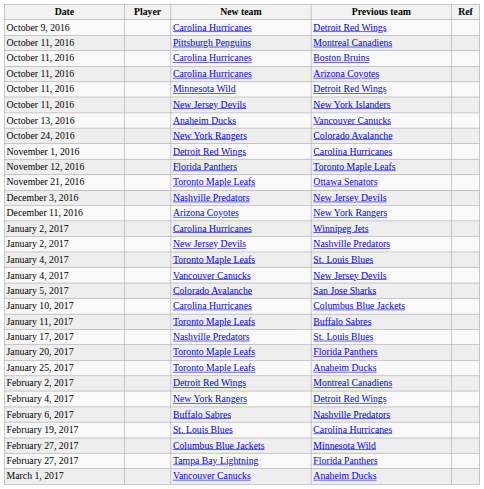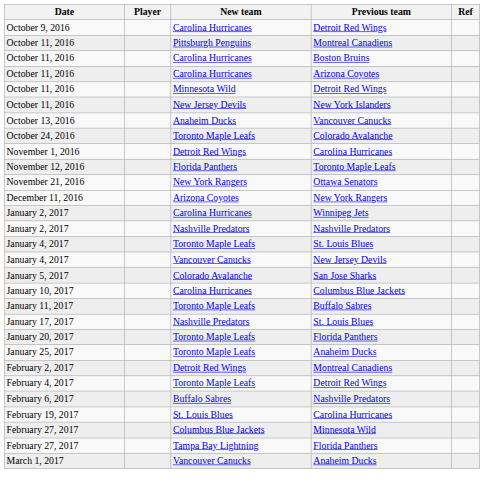 <table class="wikitable sortable" style="border:1px solid #999999; width:780px;">
 <tr>
 <th>Date</th>
 <th>Player</th>
 <th>New team</th>
 <th>Previous team</th>
 <th>Ref</th>
 </tr>
 <tr>
 <td>October 9, 2016</td>
 <td></td>
 <td><a href='#'>Carolina Hurricanes</a></td>
 <td><a href='#'>Detroit Red Wings</a></td>
 <td></td>
 </tr>
 <tr bgcolor="eeeeee">
 <td>October 11, 2016</td>
 <td></td>
 <td><a href='#'>Pittsburgh Penguins</a></td>
 <td><a href='#'>Montreal Canadiens</a></td>
 <td></td>
 </tr>
 <tr>
 <td>October 11, 2016</td>
 <td></td>
 <td><a href='#'>Carolina Hurricanes</a></td>
 <td><a href='#'>Boston Bruins</a></td>
 <td></td>
 </tr>
 <tr bgcolor="eeeeee">
 <td>October 11, 2016</td>
 <td></td>
 <td><a href='#'>Carolina Hurricanes</a></td>
 <td><a href='#'>Arizona Coyotes</a></td>
 <td></td>
 </tr>
 <tr>
 <td>October 11, 2016</td>
 <td></td>
 <td><a href='#'>Minnesota Wild</a></td>
 <td><a href='#'>Detroit Red Wings</a></td>
 <td></td>
 </tr>
 <tr bgcolor="eeeeee">
 <td>October 11, 2016</td>
 <td></td>
 <td><a href='#'>New Jersey Devils</a></td>
 <td><a href='#'>New York Islanders</a></td>
 <td></td>
 </tr>
 <tr>
 <td>October 13, 2016</td>
 <td></td>
 <td><a href='#'>Anaheim Ducks</a></td>
 <td><a href='#'>Vancouver Canucks</a></td>
 <td></td>
 </tr>
 <tr bgcolor="eeeeee">
 <td>October 24, 2016</td>
 <td></td>
-<td><a href='#'>New York Rangers</a></td>
+<td><a href='#'>Toronto Maple Leafs</a></td>
 <td><a href='#'>Colorado Avalanche</a></td>
 <td></td>
 </tr>
 <tr>
 <td>November 1, 2016</td>
 <td></td>
 <td><a href='#'>Detroit Red Wings</a></td>
 <td><a href='#'>Carolina Hurricanes</a></td>
 <td></td>
 </tr>
 <tr bgcolor="eeeeee">
 <td>November 12, 2016</td>
 <td></td>
 <td><a href='#'>Florida Panthers</a></td>
 <td><a href='#'>Toronto Maple Leafs</a></td>
 <td></td>
 </tr>
 <tr>
 <td>November 21, 2016</td>
 <td></td>
-<td><a href='#'>Toronto Maple Leafs</a></td>
+<td><a href='#'>New York Rangers</a></td>
 <td><a href='#'>Ottawa Senators</a></td>
-<td></td>
-</tr>
-<tr bgcolor="eeeeee">
-<td>December 3, 2016</td>
-<td></td>
-<td><a href='#'>Nashville Predators</a></td>
-<td><a href='#'>New Jersey Devils</a></td>
 <td></td>
 </tr>
 <tr>
 <td>December 11, 2016</td>
 <td></td>
 <td><a href='#'>Arizona Coyotes</a></td>
 <td><a href='#'>New York Rangers</a></td>
 <td></td>
 </tr>
 <tr bgcolor="eeeeee">
 <td>January 2, 2017</td>
 <td></td>
 <td><a href='#'>Carolina Hurricanes</a></td>
 <td><a href='#'>Winnipeg Jets</a></td>
 <td></td>
 </tr>
 <tr>
 <td>January 2, 2017</td>
 <td></td>
-<td><a href='#'>New Jersey Devils</a></td>
+<td><a href='#'>Nashville Predators</a></td>
 <td><a href='#'>Nashville Predators</a></td>
 <td></td>
 </tr>
 <tr bgcolor="eeeeee">
 <td>January 4, 2017</td>
 <td></td>
 <td><a href='#'>Toronto Maple Leafs</a></td>
 <td><a href='#'>St. Louis Blues</a></td>
 <td></td>
 </tr>
 <tr>
 <td>January 4, 2017</td>
 <td></td>
 <td><a href='#'>Vancouver Canucks</a></td>
 <td><a href='#'>New Jersey Devils</a></td>
 <td></td>
 </tr>
 <tr bgcolor="eeeeee">
 <td>January 5, 2017</td>
 <td></td>
 <td><a href='#'>Colorado Avalanche</a></td>
 <td><a href='#'>San Jose Sharks</a></td>
 <td></td>
 </tr>
 <tr>
 <td>January 10, 2017</td>
 <td></td>
 <td><a href='#'>Carolina Hurricanes</a></td>
 <td><a href='#'>Columbus Blue Jackets</a></td>
 <td></td>
 </tr>
 <tr bgcolor="eeeeee">
 <td>January 11, 2017</td>
 <td></td>
 <td><a href='#'>Toronto Maple Leafs</a></td>
 <td><a href='#'>Buffalo Sabres</a></td>
 <td></td>
 </tr>
 <tr>
 <td>January 17, 2017</td>
 <td></td>
 <td><a href='#'>Nashville Predators</a></td>
 <td><a href='#'>St. Louis Blues</a></td>
 <td></td>
 </tr>
 <tr bgcolor="eeeeee">
 <td>January 20, 2017</td>
 <td></td>
 <td><a href='#'>Toronto Maple Leafs</a></td>
 <td><a href='#'>Florida Panthers</a></td>
 <td></td>
 </tr>
 <tr>
 <td>January 25, 2017</td>
 <td></td>
 <td><a href='#'>Toronto Maple Leafs</a></td>
 <td><a href='#'>Anaheim Ducks</a></td>
 <td></td>
 </tr>
 <tr bgcolor="eeeeee">
 <td>February 2, 2017</td>
 <td></td>
 <td><a href='#'>Detroit Red Wings</a></td>
 <td><a href='#'>Montreal Canadiens</a></td>
 <td></td>
 </tr>
 <tr>
 <td>February 4, 2017</td>
 <td></td>
-<td><a href='#'>New York Rangers</a></td>
+<td><a href='#'>Toronto Maple Leafs</a></td>
 <td><a href='#'>Detroit Red Wings</a></td>
 <td></td>
 </tr>
 <tr bgcolor="eeeeee">
 <td>February 6, 2017</td>
 <td></td>
 <td><a href='#'>Buffalo Sabres</a></td>
 <td><a href='#'>Nashville Predators</a></td>
 <td></td>
 </tr>
 <tr>
 <td>February 19, 2017</td>
 <td></td>
 <td><a href='#'>St. Louis Blues</a></td>
 <td><a href='#'>Carolina Hurricanes</a></td>
 <td></td>
 </tr>
 <tr bgcolor="eeeeee">
 <td>February 27, 2017</td>
 <td></td>
 <td><a href='#'>Columbus Blue Jackets</a></td>
 <td><a href='#'>Minnesota Wild</a></td>
 <td></td>
 </tr>
 <tr>
 <td>February 27, 2017</td>
 <td></td>
 <td><a href='#'>Tampa Bay Lightning</a></td>
 <td><a href='#'>Florida Panthers</a></td>
 <td></td>
 </tr>
 <tr bgcolor="eeeeee">
 <td>March 1, 2017</td>
 <td></td>
 <td><a href='#'>Vancouver Canucks</a></td>
 <td><a href='#'>Anaheim Ducks</a></td>
 <td></td>
 </tr>
 </table>
